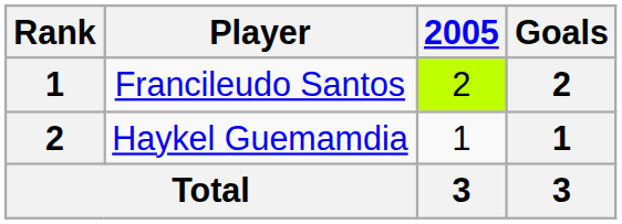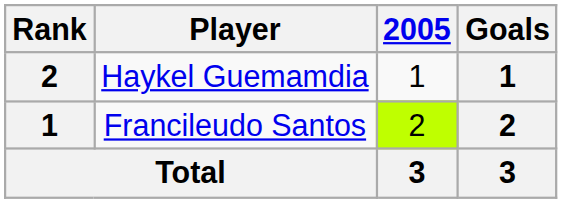 <table class="wikitable" style="text-align:center; font-size:85%">
 <tr>
 <th>Rank</th>
 <th>Player</th>
 <th><a href='#'>2005</a></th>
 <th>Goals</th>
 </tr>
 <tr>
+<th>2</th>
+<td><a href='#'>Haykel Guemamdia</a></td>
+<td>1</td>
+<th>1</th>
+</tr>
+<tr>
 <th>1</th>
 <td><a href='#'>Francileudo Santos</a></td>
 <td bgcolor=bfff00>2</td>
 <th>2</th>
-</tr>
-<tr>
-<th>2</th>
-<td><a href='#'>Haykel Guemamdia</a></td>
-<td>1</td>
-<th>1</th>
 </tr>
 <tr>
 <th colspan="2">Total</th>
 <th>3</th>
 <th>3</th>
 </tr>
 </table>
